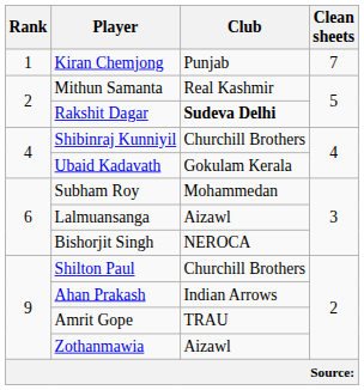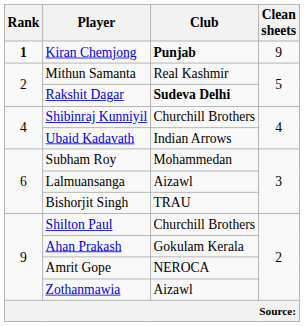 <table class="wikitable" style="text-align:center">
 <tr>
 <th>Rank</th>
 <th>Player</th>
 <th>Club</th>
 <th>Clean<br>sheets</th>
 </tr>
 <tr>
-<td>1</td>
+<td><strong>1</strong></td>
 <td align="left"> <a href='#'>Kiran Chemjong</a></td>
-<td align="left">Punjab</td>
-<td>7</td>
+<td align="left"><strong>Punjab</strong></td>
+<td>9</td>
 </tr>
 <tr>
 <td rowspan="2">2</td>
 <td align="left"> Mithun Samanta</td>
 <td align="left">Real Kashmir</td>
 <td rowspan="2">5</td>
 </tr>
 <tr>
 <td align="left"> <a href='#'>Rakshit Dagar</a></td>
 <td align="left"><strong>Sudeva Delhi</strong></td>
 </tr>
 <tr>
 <td rowspan="2">4</td>
 <td align="left"> <a href='#'>Shibinraj Kunniyil</a></td>
 <td align="left">Churchill Brothers</td>
 <td rowspan="2">4</td>
 </tr>
 <tr>
 <td align="left"> <a href='#'>Ubaid Kadavath</a></td>
-<td align="left">Gokulam Kerala</td>
+<td align="left">Indian Arrows</td>
 </tr>
 <tr>
 <td rowspan="3">6</td>
 <td align="left"> Subham Roy</td>
 <td align="left">Mohammedan</td>
 <td rowspan="3">3</td>
 </tr>
 <tr>
 <td align="left"> Lalmuansanga</td>
 <td align="left">Aizawl</td>
 </tr>
 <tr>
 <td align="left"> Bishorjit Singh</td>
-<td align="left">NEROCA</td>
+<td align="left">TRAU</td>
 </tr>
 <tr>
 <td rowspan="4">9</td>
 <td align="left"> <a href='#'>Shilton Paul</a></td>
 <td align="left">Churchill Brothers</td>
 <td rowspan="4">2</td>
 </tr>
 <tr>
 <td align="left"> <a href='#'>Ahan Prakash</a></td>
-<td align="left">Indian Arrows</td>
+<td align="left">Gokulam Kerala</td>
 </tr>
 <tr>
 <td align="left"> Amrit Gope</td>
-<td align="left">TRAU</td>
+<td align="left">NEROCA</td>
 </tr>
 <tr>
 <td align="left"> <a href='#'>Zothanmawia</a></td>
 <td align="left">Aizawl</td>
 </tr>
 <tr>
 <th colspan="4" style="text-align:right;"><small>Source: </small></th>
 </tr>
 </table>
